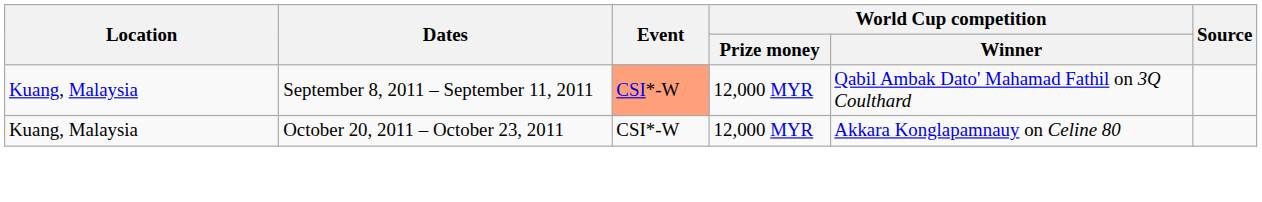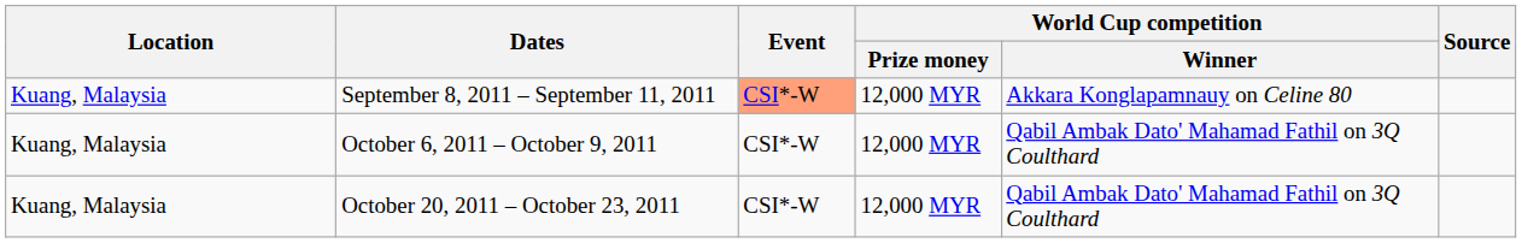 <table class="wikitable">
 <tr>
 <th rowspan=2 width=225>Location</th>
 <th rowspan=2 width=275>Dates</th>
 <th rowspan=2 width=75>Event</th>
 <th colspan=2>World Cup competition</th>
 <th rowspan=2>Source</th>
 </tr>
 <tr>
 <th width=95>Prize money</th>
 <th width=300>Winner</th>
 </tr>
 <tr>
 <td> <a href='#'>Kuang</a>, <a href='#'>Malaysia</a></td>
 <td>September 8, 2011 – September 11, 2011</td>
 <td style="background: lightsalmon;"><a href='#'>CSI</a>*-W</td>
 <td>12,000 <a href='#'>MYR</a></td>
+<td> <a href='#'>Akkara Konglapamnauy</a> on <em>Celine 80</em></td>
+<td></td>
+</tr>
+<tr>
+<td> Kuang, Malaysia</td>
+<td>October 6, 2011 – October 9, 2011</td>
+<td>CSI*-W</td>
+<td>12,000 <a href='#'>MYR</a></td>
 <td> <a href='#'>Qabil Ambak Dato' Mahamad Fathil</a> on <em>3Q Coulthard</em></td>
 <td></td>
 </tr>
 <tr>
 <td> Kuang, Malaysia</td>
 <td>October 20, 2011 – October 23, 2011</td>
 <td>CSI*-W</td>
 <td>12,000 <a href='#'>MYR</a></td>
-<td> <a href='#'>Akkara Konglapamnauy</a> on <em>Celine 80</em></td>
+<td> <a href='#'>Qabil Ambak Dato' Mahamad Fathil</a> on <em>3Q Coulthard</em></td>
 <td></td>
 </tr>
 </table>
